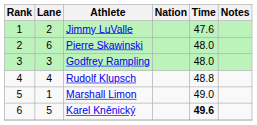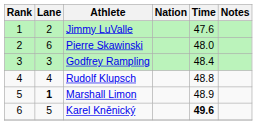 <table class="wikitable sortable" style="text-align:center">
 <tr>
 <th>Rank</th>
 <th>Lane</th>
 <th>Athlete</th>
 <th>Nation</th>
 <th>Time</th>
 <th>Notes</th>
 </tr>
 <tr bgcolor=bbf3bb>
 <td>1</td>
 <td>2</td>
 <td align=left><a href='#'>Jimmy LuValle</a></td>
 <td align=left></td>
 <td>47.6</td>
 <td></td>
 </tr>
 <tr bgcolor=bbf3bb>
 <td>2</td>
 <td>6</td>
 <td align=left><a href='#'>Pierre Skawinski</a></td>
 <td align=left></td>
 <td>48.0</td>
 <td></td>
 </tr>
 <tr bgcolor=bbf3bb>
 <td>3</td>
 <td>3</td>
 <td align=left><a href='#'>Godfrey Rampling</a></td>
 <td align=left></td>
-<td>48.0</td>
+<td>48.4</td>
 <td></td>
 </tr>
 <tr>
 <td>4</td>
 <td>4</td>
 <td align=left><a href='#'>Rudolf Klupsch</a></td>
 <td align=left></td>
 <td>48.8</td>
 <td></td>
 </tr>
 <tr>
 <td>5</td>
-<td>1</td>
+<td><strong>1</strong></td>
 <td align=left><a href='#'>Marshall Limon</a></td>
 <td align=left></td>
-<td>49.0</td>
+<td>48.9</td>
 <td></td>
 </tr>
 <tr>
 <td>6</td>
 <td>5</td>
 <td align=left><a href='#'>Karel Kněnický</a></td>
 <td align=left></td>
 <td><strong>49.6</strong></td>
 <td></td>
 </tr>
 <tr>
 </tr>
 </table>
